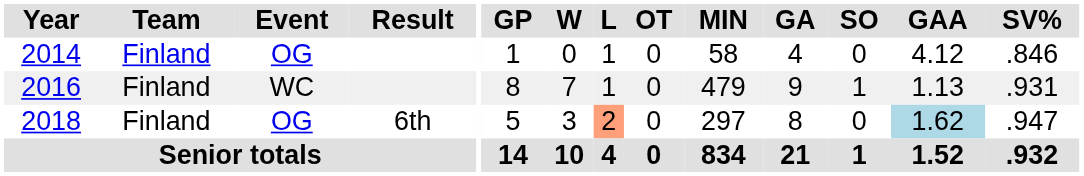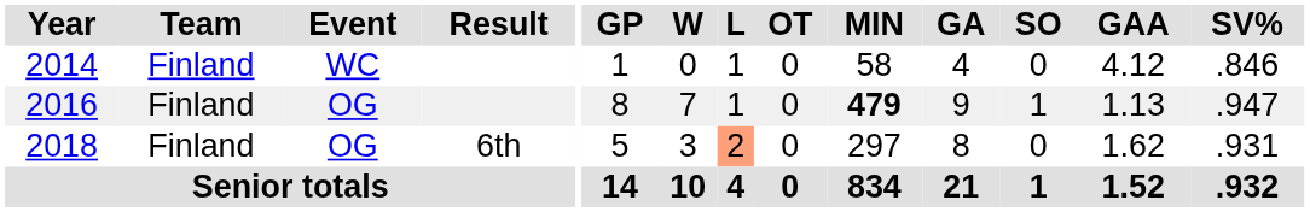 <table border="0" cellpadding="1" cellspacing="0" ID="Table3" style="text-align:center; width:40em">
 <tr bgcolor="#e0e0e0">
 <th>Year</th>
 <th>Team</th>
 <th>Event</th>
 <th>Result</th>
 <th rowspan="99" bgcolor="#ffffff"></th>
 <th>GP</th>
 <th>W</th>
 <th>L</th>
 <th>OT</th>
 <th>MIN</th>
 <th>GA</th>
 <th>SO</th>
 <th>GAA</th>
 <th>SV%</th>
 </tr>
 <tr>
 <td><a href='#'>2014</a></td>
 <td><a href='#'>Finland</a></td>
-<td><a href='#'>OG</a></td>
+<td><a href='#'>WC</a></td>
 <td></td>
 <td>1</td>
 <td>0</td>
 <td>1</td>
 <td>0</td>
 <td>58</td>
 <td>4</td>
 <td>0</td>
 <td>4.12</td>
 <td>.846</td>
 </tr>
 <tr bgcolor="#f0f0f0">
 <td><a href='#'>2016</a></td>
 <td>Finland</td>
-<td>WC</td>
+<td><a href='#'>OG</a></td>
 <td></td>
 <td>8</td>
 <td>7</td>
 <td>1</td>
 <td>0</td>
-<td>479</td>
+<td><strong>479</strong></td>
 <td>9</td>
 <td>1</td>
 <td>1.13</td>
-<td>.931</td>
+<td>.947</td>
 </tr>
 <tr>
 <td><a href='#'>2018</a></td>
 <td>Finland</td>
 <td><a href='#'>OG</a></td>
 <td>6th</td>
 <td>5</td>
 <td>3</td>
 <td style="background: lightsalmon;">2</td>
 <td>0</td>
 <td>297</td>
 <td>8</td>
 <td>0</td>
-<td style="background: lightblue;">1.62</td>
-<td>.947</td>
+<td>1.62</td>
+<td>.931</td>
 </tr>
 <tr bgcolor="#e0e0e0">
 <th colspan="4">Senior totals</th>
 <th>14</th>
 <th>10</th>
 <th>4</th>
 <th>0</th>
 <th>834</th>
 <th>21</th>
 <th>1</th>
 <th>1.52</th>
 <th>.932</th>
 </tr>
 </table>
